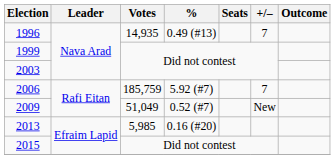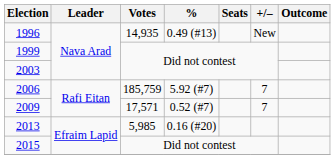 <table class=wikitable style=text-align:center>
 <tr>
 <th>Election</th>
 <th>Leader</th>
 <th>Votes</th>
 <th>%</th>
 <th>Seats</th>
 <th>+/–</th>
 <th>Outcome</th>
 </tr>
 <tr>
 <td><a href='#'>1996</a></td>
 <td rowspan=3><a href='#'>Nava Arad</a></td>
 <td>14,935</td>
 <td>0.49 (#13)</td>
 <td></td>
-<td> 7</td>
+<td>New</td>
 <td></td>
 </tr>
 <tr>
 <td><a href='#'>1999</a></td>
 <td colspan=4 rowspan=2>Did not contest</td>
 <td></td>
 </tr>
 <tr>
 <td><a href='#'>2003</a></td>
 <td></td>
 </tr>
 <tr>
 <td><a href='#'>2006</a></td>
 <td rowspan=2><a href='#'>Rafi Eitan</a></td>
 <td>185,759</td>
 <td>5.92 (#7)</td>
 <td></td>
 <td> 7</td>
 <td></td>
 </tr>
 <tr>
 <td><a href='#'>2009</a></td>
-<td>51,049</td>
+<td>17,571</td>
 <td>0.52 (#7)</td>
 <td></td>
-<td>New</td>
+<td> 7</td>
 <td></td>
 </tr>
 <tr>
 <td><a href='#'>2013</a></td>
 <td rowspan=2><a href='#'>Efraim Lapid</a></td>
 <td>5,985</td>
 <td>0.16 (#20)</td>
 <td></td>
 <td></td>
 <td></td>
 </tr>
 <tr>
 <td><a href='#'>2015</a></td>
 <td colspan=4>Did not contest</td>
 <td></td>
 </tr>
 <tr>
 </tr>
 </table>
